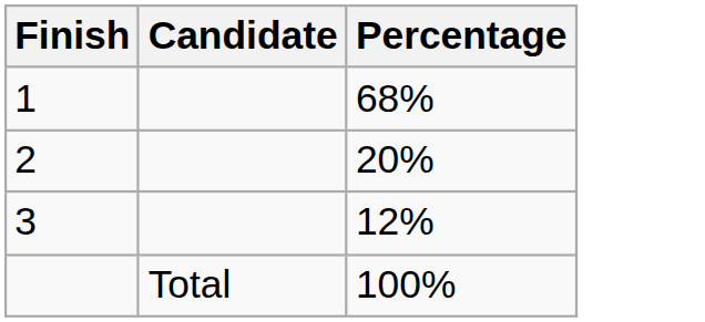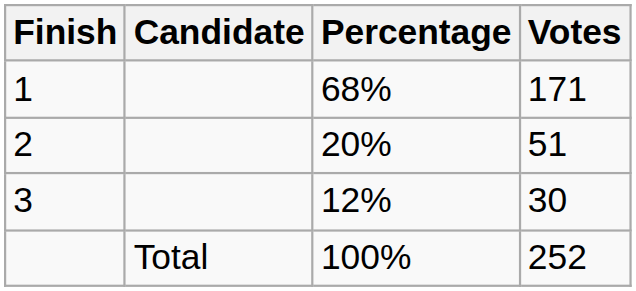 <table class="wikitable sortable">
 <tr>
 <th>Finish</th>
 <th>Candidate</th>
 <th>Percentage</th>
+<th>Votes</th>
 </tr>
 <tr>
 <td>1</td>
 <td></td>
 <td>68%</td>
+<td>171</td>
 </tr>
 <tr>
 <td>2</td>
 <td></td>
 <td>20%</td>
+<td>51</td>
 </tr>
 <tr>
 <td>3</td>
 <td></td>
 <td>12%</td>
+<td>30</td>
 </tr>
 <tr>
 <td></td>
 <td>Total</td>
 <td>100%</td>
+<td>252</td>
 </tr>
 </table>
